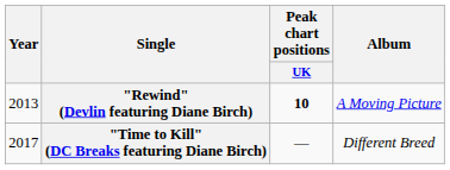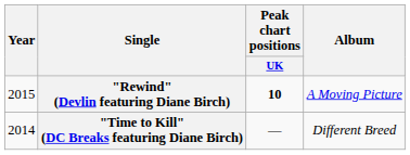 <table class="wikitable plainrowheaders" style="text-align:center;">
 <tr>
 <th scope="col" rowspan="2">Year</th>
 <th scope="col" rowspan="2">Single</th>
 <th scope="col">Peak chart positions</th>
 <th scope="col" rowspan="2">Album</th>
 </tr>
 <tr>
 <th scope="col" style="width:3em;font-size:85%;"><a href='#'>UK</a></th>
 </tr>
 <tr>
-<td>2013</td>
+<td>2015</td>
 <th scope="row">"Rewind"<br><span>(<a href='#'>Devlin</a> featuring Diane Birch)</span></th>
 <td><strong>10</strong></td>
 <td><em><a href='#'>A Moving Picture</a></em></td>
 </tr>
 <tr>
-<td>2017</td>
+<td>2014</td>
 <th scope="row">"Time to Kill"<br><span>(<a href='#'>DC Breaks</a> featuring Diane Birch)</span></th>
 <td>—</td>
 <td><em>Different Breed</em></td>
 </tr>
 </table>
